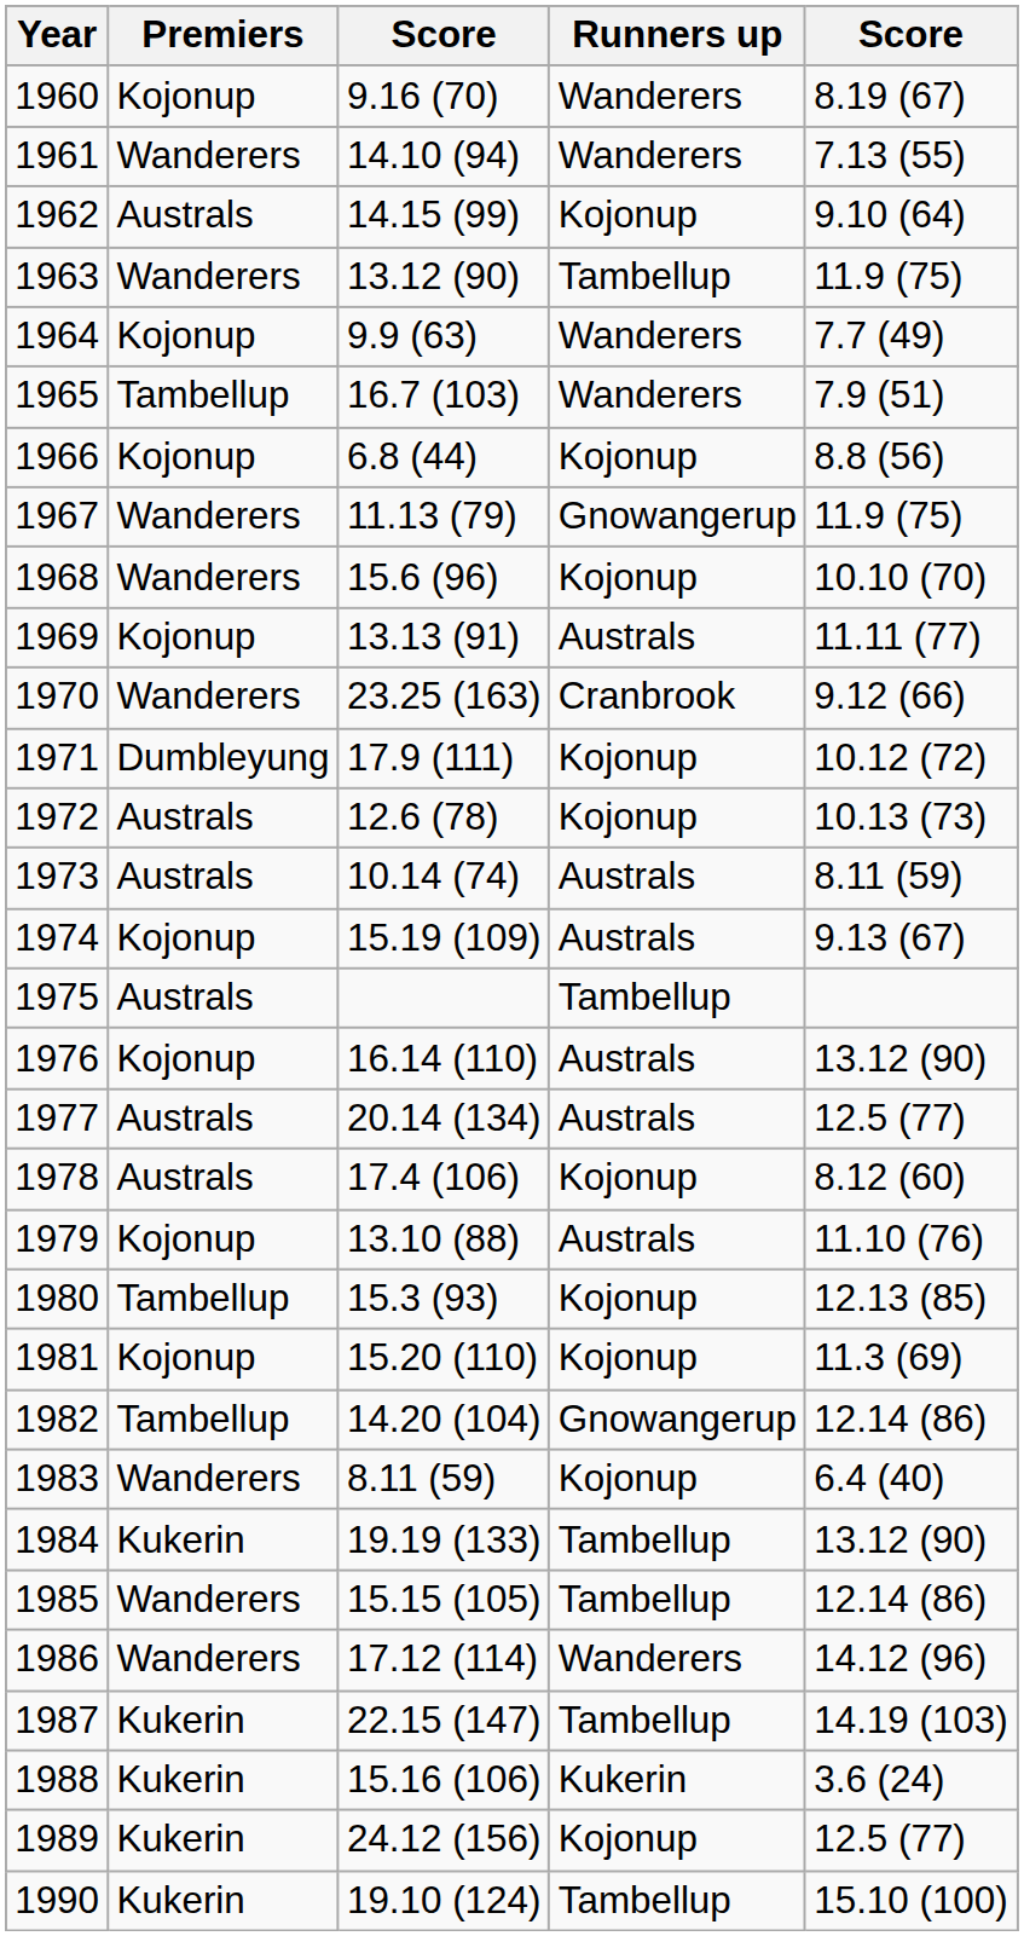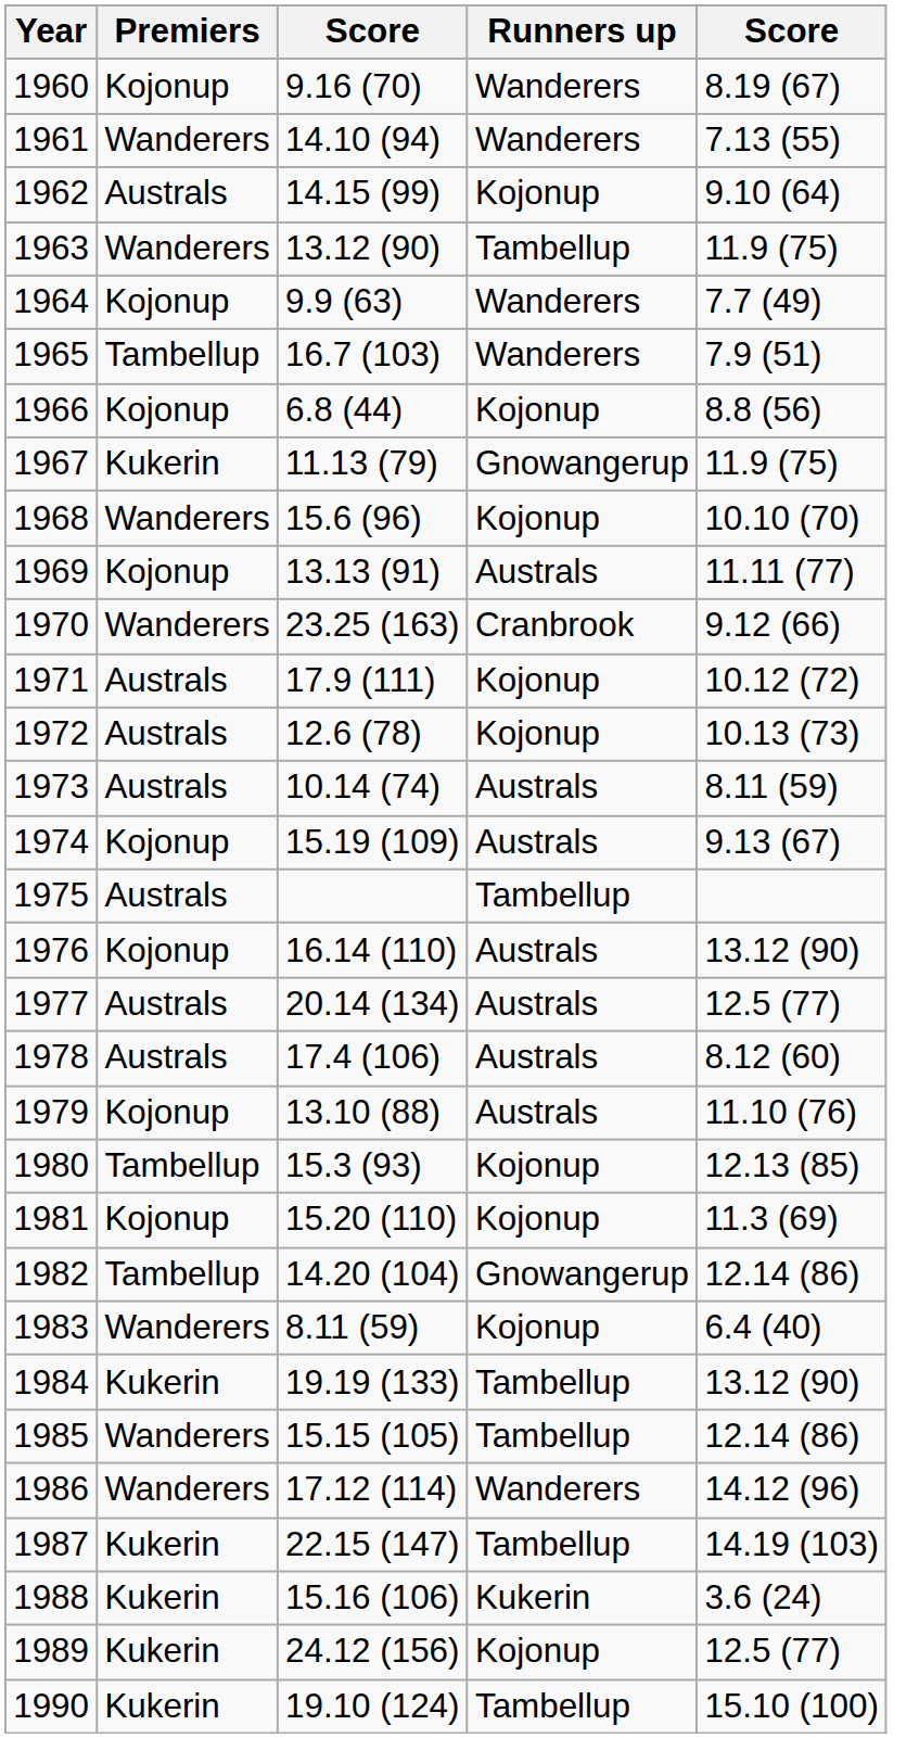 <table class="wikitable">
 <tr>
 <th>Year</th>
 <th>Premiers</th>
 <th>Score</th>
 <th>Runners up</th>
 <th>Score</th>
 </tr>
 <tr>
 <td>1960</td>
 <td>Kojonup</td>
 <td>9.16 (70)</td>
 <td>Wanderers</td>
 <td>8.19 (67)</td>
 </tr>
 <tr>
 <td>1961</td>
 <td>Wanderers</td>
 <td>14.10 (94)</td>
 <td>Wanderers</td>
 <td>7.13 (55)</td>
 </tr>
 <tr>
 <td>1962</td>
 <td>Australs</td>
 <td>14.15 (99)</td>
 <td>Kojonup</td>
 <td>9.10 (64)</td>
 </tr>
 <tr>
 <td>1963</td>
 <td>Wanderers</td>
 <td>13.12 (90)</td>
 <td>Tambellup</td>
 <td>11.9 (75)</td>
 </tr>
 <tr>
 <td>1964</td>
 <td>Kojonup</td>
 <td>9.9 (63)</td>
 <td>Wanderers</td>
 <td>7.7 (49)</td>
 </tr>
 <tr>
 <td>1965</td>
 <td>Tambellup</td>
 <td>16.7 (103)</td>
 <td>Wanderers</td>
 <td>7.9 (51)</td>
 </tr>
 <tr>
 <td>1966</td>
 <td>Kojonup</td>
 <td>6.8 (44)</td>
 <td>Kojonup</td>
 <td>8.8 (56)</td>
 </tr>
 <tr>
 <td>1967</td>
-<td>Wanderers</td>
+<td>Kukerin</td>
 <td>11.13 (79)</td>
 <td>Gnowangerup</td>
 <td>11.9 (75)</td>
 </tr>
 <tr>
 <td>1968</td>
 <td>Wanderers</td>
 <td>15.6 (96)</td>
 <td>Kojonup</td>
 <td>10.10 (70)</td>
 </tr>
 <tr>
 <td>1969</td>
 <td>Kojonup</td>
 <td>13.13 (91)</td>
 <td>Australs</td>
 <td>11.11 (77)</td>
 </tr>
 <tr>
 <td>1970</td>
 <td>Wanderers</td>
 <td>23.25 (163)</td>
 <td>Cranbrook</td>
 <td>9.12 (66)</td>
 </tr>
 <tr>
 <td>1971</td>
-<td>Dumbleyung</td>
+<td>Australs</td>
 <td>17.9 (111)</td>
 <td>Kojonup</td>
 <td>10.12 (72)</td>
 </tr>
 <tr>
 <td>1972</td>
 <td>Australs</td>
 <td>12.6 (78)</td>
 <td>Kojonup</td>
 <td>10.13 (73)</td>
 </tr>
 <tr>
 <td>1973</td>
 <td>Australs</td>
 <td>10.14 (74)</td>
 <td>Australs</td>
 <td>8.11 (59)</td>
 </tr>
 <tr>
 <td>1974</td>
 <td>Kojonup</td>
 <td>15.19 (109)</td>
 <td>Australs</td>
 <td>9.13 (67)</td>
 </tr>
 <tr>
 <td>1975</td>
 <td>Australs</td>
 <td></td>
 <td>Tambellup</td>
 <td></td>
 </tr>
 <tr>
 <td>1976</td>
 <td>Kojonup</td>
 <td>16.14 (110)</td>
 <td>Australs</td>
 <td>13.12 (90)</td>
 </tr>
 <tr>
 <td>1977</td>
 <td>Australs</td>
 <td>20.14 (134)</td>
 <td>Australs</td>
 <td>12.5 (77)</td>
 </tr>
 <tr>
 <td>1978</td>
 <td>Australs</td>
 <td>17.4 (106)</td>
-<td>Kojonup</td>
+<td>Australs</td>
 <td>8.12 (60)</td>
 </tr>
 <tr>
 <td>1979</td>
 <td>Kojonup</td>
 <td>13.10 (88)</td>
 <td>Australs</td>
 <td>11.10 (76)</td>
 </tr>
 <tr>
 <td>1980</td>
 <td>Tambellup</td>
 <td>15.3 (93)</td>
 <td>Kojonup</td>
 <td>12.13 (85)</td>
 </tr>
 <tr>
 <td>1981</td>
 <td>Kojonup</td>
 <td>15.20 (110)</td>
 <td>Kojonup</td>
 <td>11.3 (69)</td>
 </tr>
 <tr>
 <td>1982</td>
 <td>Tambellup</td>
 <td>14.20 (104)</td>
 <td>Gnowangerup</td>
 <td>12.14 (86)</td>
 </tr>
 <tr>
 <td>1983</td>
 <td>Wanderers</td>
 <td>8.11 (59)</td>
 <td>Kojonup</td>
 <td>6.4 (40)</td>
 </tr>
 <tr>
 <td>1984</td>
 <td>Kukerin</td>
 <td>19.19 (133)</td>
 <td>Tambellup</td>
 <td>13.12 (90)</td>
 </tr>
 <tr>
 <td>1985</td>
 <td>Wanderers</td>
 <td>15.15 (105)</td>
 <td>Tambellup</td>
 <td>12.14 (86)</td>
 </tr>
 <tr>
 <td>1986</td>
 <td>Wanderers</td>
 <td>17.12 (114)</td>
 <td>Wanderers</td>
 <td>14.12 (96)</td>
 </tr>
 <tr>
 <td>1987</td>
 <td>Kukerin</td>
 <td>22.15 (147)</td>
 <td>Tambellup</td>
 <td>14.19 (103)</td>
 </tr>
 <tr>
 <td>1988</td>
 <td>Kukerin</td>
 <td>15.16 (106)</td>
 <td>Kukerin</td>
 <td>3.6 (24)</td>
 </tr>
 <tr>
 <td>1989</td>
 <td>Kukerin</td>
 <td>24.12 (156)</td>
 <td>Kojonup</td>
 <td>12.5 (77)</td>
 </tr>
 <tr>
 <td>1990</td>
 <td>Kukerin</td>
 <td>19.10 (124)</td>
 <td>Tambellup</td>
 <td>15.10 (100)</td>
 </tr>
 </table>
